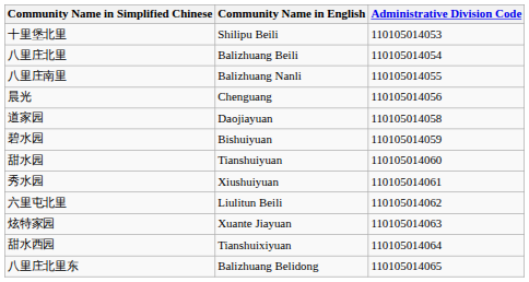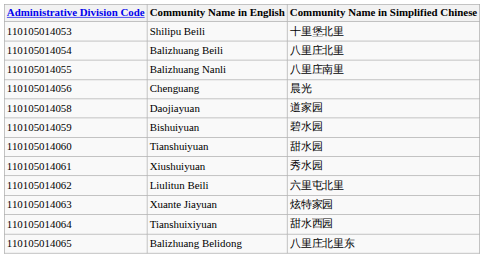 <table class="wikitable sortable">
 <tr>
+<th><a href='#'>Administrative Division Code</a></th>
+<th>Community Name in English</th>
 <th>Community Name in Simplified Chinese</th>
-<th>Community Name in English</th>
-<th><a href='#'>Administrative Division Code</a></th>
 </tr>
 <tr>
+<td>110105014053</td>
+<td>Shilipu Beili</td>
 <td>十里堡北里</td>
-<td>Shilipu Beili</td>
-<td>110105014053</td>
 </tr>
 <tr>
+<td>110105014054</td>
+<td>Balizhuang Beili</td>
 <td>八里庄北里</td>
-<td>Balizhuang Beili</td>
-<td>110105014054</td>
 </tr>
 <tr>
+<td>110105014055</td>
+<td>Balizhuang Nanli</td>
 <td>八里庄南里</td>
-<td>Balizhuang Nanli</td>
-<td>110105014055</td>
 </tr>
 <tr>
+<td>110105014056</td>
+<td>Chenguang</td>
 <td>晨光</td>
-<td>Chenguang</td>
-<td>110105014056</td>
 </tr>
 <tr>
+<td>110105014058</td>
+<td>Daojiayuan</td>
 <td>道家园</td>
-<td>Daojiayuan</td>
-<td>110105014058</td>
 </tr>
 <tr>
+<td>110105014059</td>
+<td>Bishuiyuan</td>
 <td>碧水园</td>
-<td>Bishuiyuan</td>
-<td>110105014059</td>
 </tr>
 <tr>
+<td>110105014060</td>
+<td>Tianshuiyuan</td>
 <td>甜水园</td>
-<td>Tianshuiyuan</td>
-<td>110105014060</td>
 </tr>
 <tr>
+<td>110105014061</td>
+<td>Xiushuiyuan</td>
 <td>秀水园</td>
-<td>Xiushuiyuan</td>
-<td>110105014061</td>
 </tr>
 <tr>
+<td>110105014062</td>
+<td>Liulitun Beili</td>
 <td>六里屯北里</td>
-<td>Liulitun Beili</td>
-<td>110105014062</td>
 </tr>
 <tr>
+<td>110105014063</td>
+<td>Xuante Jiayuan</td>
 <td>炫特家园</td>
-<td>Xuante Jiayuan</td>
-<td>110105014063</td>
 </tr>
 <tr>
+<td>110105014064</td>
+<td>Tianshuixiyuan</td>
 <td>甜水西园</td>
-<td>Tianshuixiyuan</td>
-<td>110105014064</td>
 </tr>
 <tr>
+<td>110105014065</td>
+<td>Balizhuang Belidong</td>
 <td>八里庄北里东</td>
-<td>Balizhuang Belidong</td>
-<td>110105014065</td>
 </tr>
 </table>
